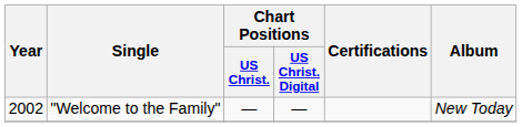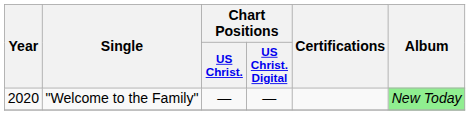 <table class="wikitable" style="text-align:center;">
 <tr>
 <th rowspan="2">Year</th>
 <th rowspan="2">Single</th>
 <th colspan="2">Chart Positions</th>
 <th scope="col" rowspan="2">Certifications</th>
 <th rowspan="2">Album</th>
 </tr>
 <tr style="font-size:smaller;">
 <th width="45"><a href='#'>US<br>Christ.</a><br></th>
 <th width="45"><a href='#'>US<br>Christ.<br>Digital</a><br></th>
 </tr>
 <tr>
-<td>2002</td>
+<td>2020</td>
 <td align="left">"Welcome to the Family"</td>
 <td>—</td>
 <td>—</td>
 <td></td>
-<td><em>New Today</em></td>
+<td style="background: lightgreen;"><em>New Today</em></td>
 </tr>
 <tr>
 </tr>
 </table>
